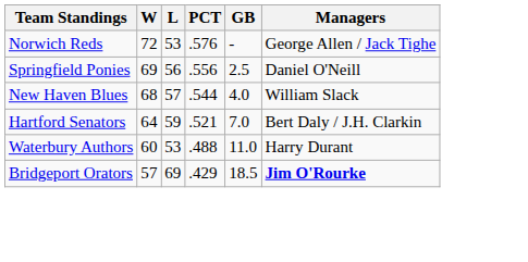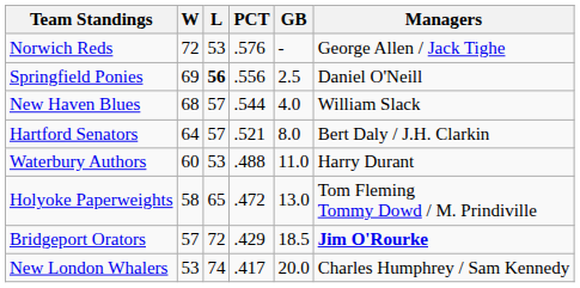 <table class="wikitable">
 <tr>
 <th>Team Standings</th>
 <th>W</th>
 <th>L</th>
 <th>PCT</th>
 <th>GB</th>
 <th>Managers</th>
 </tr>
 <tr>
 <td><a href='#'>Norwich Reds</a></td>
 <td>72</td>
 <td>53</td>
 <td>.576</td>
 <td>-</td>
 <td>George Allen / <a href='#'>Jack Tighe</a></td>
 </tr>
 <tr>
 <td><a href='#'>Springfield Ponies</a></td>
 <td>69</td>
-<td>56</td>
+<td><strong>56</strong></td>
 <td>.556</td>
 <td>2.5</td>
 <td>Daniel O'Neill</td>
 </tr>
 <tr>
 <td><a href='#'>New Haven Blues</a></td>
 <td>68</td>
 <td>57</td>
 <td>.544</td>
 <td>4.0</td>
 <td>William Slack</td>
 </tr>
 <tr>
 <td><a href='#'>Hartford Senators</a></td>
 <td>64</td>
-<td>59</td>
+<td>57</td>
 <td>.521</td>
-<td>7.0</td>
+<td>8.0</td>
 <td>Bert Daly / J.H. Clarkin</td>
 </tr>
 <tr>
 <td><a href='#'>Waterbury Authors</a></td>
 <td>60</td>
 <td>53</td>
 <td>.488</td>
 <td>11.0</td>
 <td>Harry Durant</td>
 </tr>
 <tr>
+<td><a href='#'>Holyoke Paperweights</a></td>
+<td>58</td>
+<td>65</td>
+<td>.472</td>
+<td>13.0</td>
+<td>Tom Fleming <br> <a href='#'>Tommy Dowd</a> / M. Prindiville</td>
+</tr>
+<tr>
 <td><a href='#'>Bridgeport Orators</a></td>
 <td>57</td>
-<td>69</td>
+<td>72</td>
 <td>.429</td>
 <td>18.5</td>
 <td><strong><a href='#'>Jim O'Rourke</a></strong></td>
 </tr>
+<tr>
+<td><a href='#'>New London Whalers</a></td>
+<td>53</td>
+<td>74</td>
+<td>.417</td>
+<td>20.0</td>
+<td>Charles Humphrey / Sam Kennedy</td>
+</tr>
 </table>
